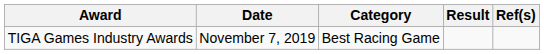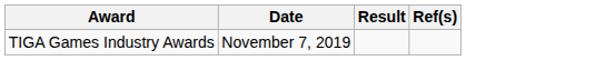 <table class="wikitable">
 <tr>
 <th>Award</th>
 <th>Date</th>
-<th>Category</th>
 <th>Result</th>
 <th>Ref(s)</th>
 </tr>
 <tr>
 <td>TIGA Games Industry Awards</td>
 <td>November 7, 2019</td>
-<td>Best Racing Game</td>
 <td></td>
 <td></td>
 </tr>
 </table>
